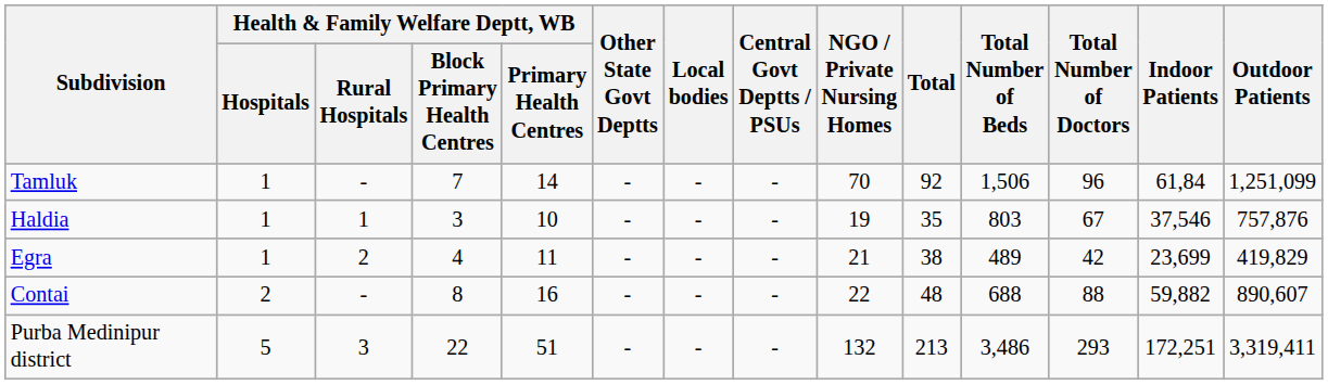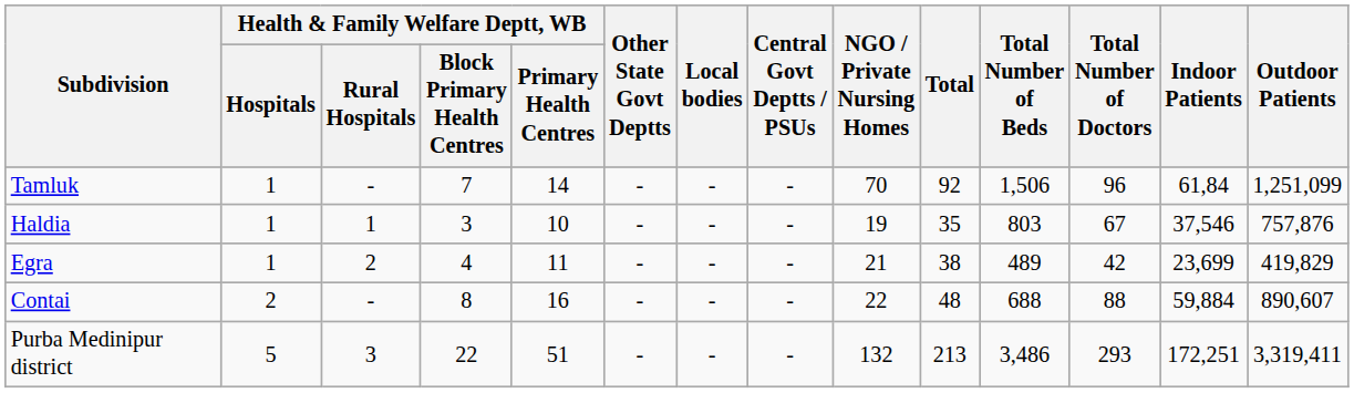 <table class="wikitable" style="text-align:center;font-size: 9pt">
 <tr>
 <th width="110" rowspan="2">Subdivision</th>
 <th width="160" colspan="4" rowspan="1">Health & Family Welfare Deptt, WB</th>
 <th widthspan="110" rowspan="2">Other<br>State<br>Govt<br>Deptts</th>
 <th widthspan="110" rowspan="2">Local<br>bodies</th>
 <th widthspan="110" rowspan="2">Central<br>Govt<br>Deptts /<br>PSUs</th>
 <th widthspan="110" rowspan="2">NGO /<br>Private<br>Nursing<br>Homes</th>
 <th widthspan="110" rowspan="2">Total</th>
 <th widthspan="110" rowspan="2">Total<br>Number<br>of<br>Beds</th>
 <th widthspan="110" rowspan="2">Total<br>Number<br>of<br>Doctors</th>
 <th widthspan="130" rowspan="2">Indoor<br>Patients</th>
 <th widthspan="130" rowspan="2">Outdoor<br>Patients</th>
 </tr>
 <tr>
 <th width="40">Hospitals<br></th>
 <th width="40">Rural<br>Hospitals<br></th>
 <th width="40">Block<br>Primary<br>Health<br>Centres<br></th>
 <th width="40">Primary<br>Health<br>Centres<br></th>
 </tr>
 <tr>
 <td align=left><a href='#'>Tamluk</a></td>
 <td align="center">1</td>
 <td align="center">-</td>
 <td align="center">7</td>
 <td align="center">14</td>
 <td align="center">-</td>
 <td align="center">-</td>
 <td align="center">-</td>
 <td align="center">70</td>
 <td align="center">92</td>
 <td align="center">1,506</td>
 <td align="center">96</td>
 <td align="center">61,84</td>
 <td align="center">1,251,099</td>
 </tr>
 <tr>
 <td align=left><a href='#'>Haldia</a></td>
 <td align="center">1</td>
 <td align="center">1</td>
 <td align="center">3</td>
 <td align="center">10</td>
 <td align="center">-</td>
 <td align="center">-</td>
 <td align="center">-</td>
 <td align="center">19</td>
 <td align="center">35</td>
 <td align="center">803</td>
 <td align="center">67</td>
 <td align="center">37,546</td>
 <td align="center">757,876</td>
 </tr>
 <tr>
 <td align=left><a href='#'>Egra</a></td>
 <td align="center">1</td>
 <td align="center">2</td>
 <td align="center">4</td>
 <td align="center">11</td>
 <td align="center">-</td>
 <td align="center">-</td>
 <td align="center">-</td>
 <td align="center">21</td>
 <td align="center">38</td>
 <td align="center">489</td>
 <td align="center">42</td>
 <td align="center">23,699</td>
 <td align="center">419,829</td>
 </tr>
 <tr>
 <td align=left><a href='#'>Contai</a></td>
 <td align="center">2</td>
 <td align="center">-</td>
 <td align="center">8</td>
 <td align="center">16</td>
 <td align="center">-</td>
 <td align="center">-</td>
 <td align="center">-</td>
 <td align="center">22</td>
 <td align="center">48</td>
 <td align="center">688</td>
 <td align="center">88</td>
-<td align="center">59,882</td>
+<td align="center">59,884</td>
 <td align="center">890,607</td>
 </tr>
 <tr>
 <td align=left>Purba Medinipur district</td>
 <td align="center">5</td>
 <td align="center">3</td>
 <td align="center">22</td>
 <td align="center">51</td>
 <td align="center">-</td>
 <td align="center">-</td>
 <td align="center">-</td>
 <td align="center">132</td>
 <td align="center">213</td>
 <td align="center">3,486</td>
 <td align="center">293</td>
 <td align="center">172,251</td>
 <td align="center">3,319,411</td>
 </tr>
 </table>
